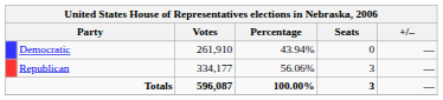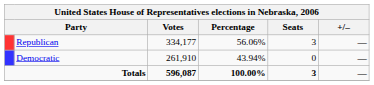 <table class="wikitable" style="font-size: 95%;">
 <tr>
 <th colspan="6">United States House of Representatives elections in Nebraska, 2006</th>
 </tr>
 <tr>
 <th colspan=2 style="width: 15em">Party</th>
 <th style="width: 5em">Votes</th>
 <th style="width: 7em">Percentage</th>
 <th style="width: 5em">Seats</th>
 <th style="width: 5em">+/–</th>
 </tr>
 <tr>
+<th style="background-color:#FF3333; width: 3px"></th>
+<td style="width: 130px"><a href='#'>Republican</a></td>
+<td align="right">334,177</td>
+<td align="right">56.06%</td>
+<td align="right">3</td>
+<td align="right">—</td>
+</tr>
+<tr>
 <th style="background-color:#3333FF; width: 3px"></th>
 <td style="width: 130px"><a href='#'>Democratic</a></td>
 <td align="right">261,910</td>
 <td align="right">43.94%</td>
 <td align="right">0</td>
-<td align="right">—</td>
-</tr>
-<tr>
-<th style="background-color:#FF3333; width: 3px"></th>
-<td style="width: 130px"><a href='#'>Republican</a></td>
-<td align="right">334,177</td>
-<td align="right">56.06%</td>
-<td align="right">3</td>
 <td align="right">—</td>
 </tr>
 <tr>
 <td colspan="2" align="right"><strong>Totals</strong></td>
 <td align="right"><strong>596,087</strong></td>
 <td align="right"><strong>100.00%</strong></td>
 <td align="right"><strong>3</strong></td>
 <td align="right"><strong>—</strong></td>
 </tr>
 <tr bgcolor="#EEEEEE">
 </tr>
 </table>
